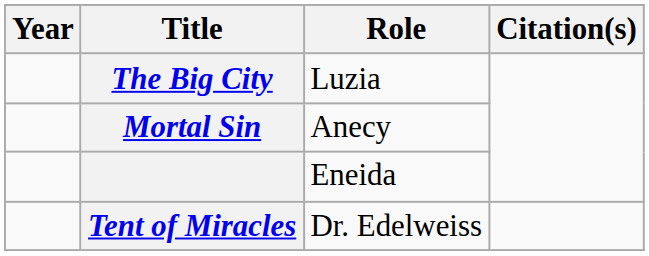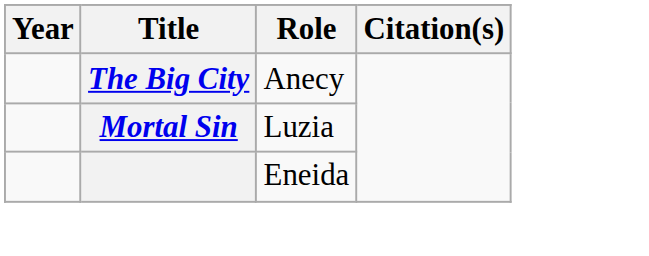 <table class="wikitable plainrowheaders sortable">
 <tr>
 <th scope="col">Year</th>
 <th scope="col">Title</th>
 <th class="unsortable">Role</th>
 <th class="unsortable">Citation(s)</th>
 </tr>
 <tr>
 <td></td>
 <th scope=row><a href='#'><em>The Big City</em></a></th>
-<td>Luzia</td>
+<td>Anecy</td>
 <td rowspan="3"></td>
 </tr>
 <tr>
 <td></td>
 <th scope=row><a href='#'><em>Mortal Sin</em></a></th>
-<td>Anecy</td>
+<td>Luzia</td>
 </tr>
 <tr>
 <td></td>
 <th scope=row><em></em></th>
 <td>Eneida</td>
 </tr>
-<tr>
-<td></td>
-<th scope=row><a href='#'><em>Tent of Miracles</em></a></th>
-<td>Dr. Edelweiss</td>
-<td></td>
-</tr>
 </table>
